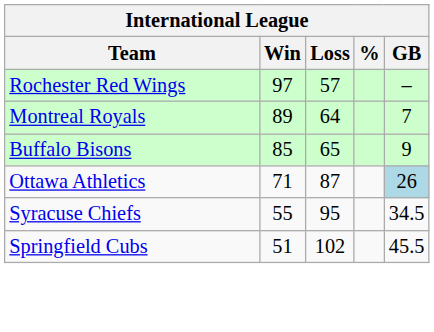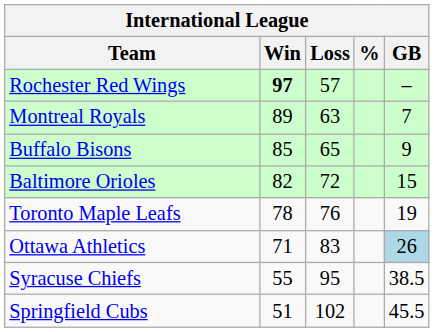 <table class="wikitable">
 <tr>
 <th colspan="5">International League</th>
 </tr>
 <tr>
 <th width="60%">Team</th>
 <th>Win</th>
 <th>Loss</th>
 <th>%</th>
 <th>GB</th>
 </tr>
 <tr align=center bgcolor=ccffcc>
 <td align=left><a href='#'>Rochester Red Wings</a></td>
-<td>97</td>
+<td><strong>97</strong></td>
 <td>57</td>
 <td></td>
 <td>–</td>
 </tr>
 <tr align=center bgcolor=ccffcc>
 <td align=left><a href='#'>Montreal Royals</a></td>
 <td>89</td>
-<td>64</td>
+<td>63</td>
 <td></td>
 <td>7</td>
 </tr>
 <tr align=center bgcolor=ccffcc>
 <td align=left><a href='#'>Buffalo Bisons</a></td>
 <td>85</td>
 <td>65</td>
 <td></td>
 <td>9</td>
 </tr>
+<tr align=center bgcolor=ccffcc>
+<td align=left><a href='#'>Baltimore Orioles</a></td>
+<td>82</td>
+<td>72</td>
+<td></td>
+<td>15</td>
+</tr>
+<tr align=center>
+<td align=left><a href='#'>Toronto Maple Leafs</a></td>
+<td>78</td>
+<td>76</td>
+<td></td>
+<td>19</td>
+</tr>
 <tr align=center>
 <td align=left><a href='#'>Ottawa Athletics</a></td>
 <td>71</td>
-<td>87</td>
+<td>83</td>
 <td></td>
 <td style="background: lightblue;">26</td>
 </tr>
 <tr align=center>
 <td align=left><a href='#'>Syracuse Chiefs</a></td>
 <td>55</td>
 <td>95</td>
 <td></td>
-<td>34.5</td>
+<td>38.5</td>
 </tr>
 <tr align=center>
 <td align=left><a href='#'>Springfield Cubs</a></td>
 <td>51</td>
 <td>102</td>
 <td></td>
 <td>45.5</td>
 </tr>
 </table>
